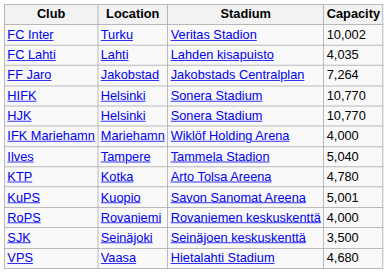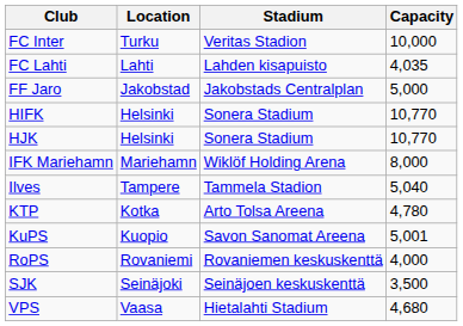 <table class="wikitable sortable">
 <tr>
 <th>Club</th>
 <th>Location</th>
 <th>Stadium</th>
 <th>Capacity</th>
 </tr>
 <tr>
 <td><a href='#'>FC Inter</a></td>
 <td><a href='#'>Turku</a></td>
 <td><a href='#'>Veritas Stadion</a></td>
-<td>10,002</td>
+<td>10,000</td>
 </tr>
 <tr>
 <td><a href='#'>FC Lahti</a></td>
 <td><a href='#'>Lahti</a></td>
 <td><a href='#'>Lahden kisapuisto</a></td>
 <td>4,035</td>
 </tr>
 <tr>
 <td><a href='#'>FF Jaro</a></td>
 <td><a href='#'>Jakobstad</a></td>
 <td><a href='#'>Jakobstads Centralplan</a></td>
-<td>7,264</td>
+<td>5,000</td>
 </tr>
 <tr>
 <td><a href='#'>HIFK</a></td>
 <td><a href='#'>Helsinki</a></td>
 <td><a href='#'>Sonera Stadium</a></td>
 <td>10,770</td>
 </tr>
 <tr>
 <td><a href='#'>HJK</a></td>
 <td><a href='#'>Helsinki</a></td>
 <td><a href='#'>Sonera Stadium</a></td>
 <td>10,770</td>
 </tr>
 <tr>
 <td><a href='#'>IFK Mariehamn</a></td>
 <td><a href='#'>Mariehamn</a></td>
 <td><a href='#'>Wiklöf Holding Arena</a></td>
-<td>4,000</td>
+<td>8,000</td>
 </tr>
 <tr>
 <td><a href='#'>Ilves</a></td>
 <td><a href='#'>Tampere</a></td>
 <td><a href='#'>Tammela Stadion</a></td>
 <td>5,040</td>
 </tr>
 <tr>
 <td><a href='#'>KTP</a></td>
 <td><a href='#'>Kotka</a></td>
 <td><a href='#'>Arto Tolsa Areena</a></td>
 <td>4,780</td>
 </tr>
 <tr>
 <td><a href='#'>KuPS</a></td>
 <td><a href='#'>Kuopio</a></td>
 <td><a href='#'>Savon Sanomat Areena</a></td>
 <td>5,001</td>
 </tr>
 <tr>
 <td><a href='#'>RoPS</a></td>
 <td><a href='#'>Rovaniemi</a></td>
 <td><a href='#'>Rovaniemen keskuskenttä</a></td>
 <td>4,000</td>
 </tr>
 <tr>
 <td><a href='#'>SJK</a></td>
 <td><a href='#'>Seinäjoki</a></td>
 <td><a href='#'>Seinäjoen keskuskenttä</a></td>
 <td>3,500</td>
 </tr>
 <tr>
 <td><a href='#'>VPS</a></td>
 <td><a href='#'>Vaasa</a></td>
 <td><a href='#'>Hietalahti Stadium</a></td>
 <td>4,680</td>
 </tr>
 </table>
